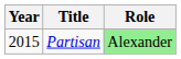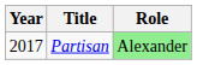 <table class="wikitable sortable">
 <tr>
 <th>Year</th>
 <th>Title</th>
 <th>Role</th>
 </tr>
 <tr>
-<td>2015</td>
+<td>2017</td>
 <td><em><a href='#'>Partisan</a></em></td>
 <td style="background: lightgreen;">Alexander</td>
 </tr>
 </table>
